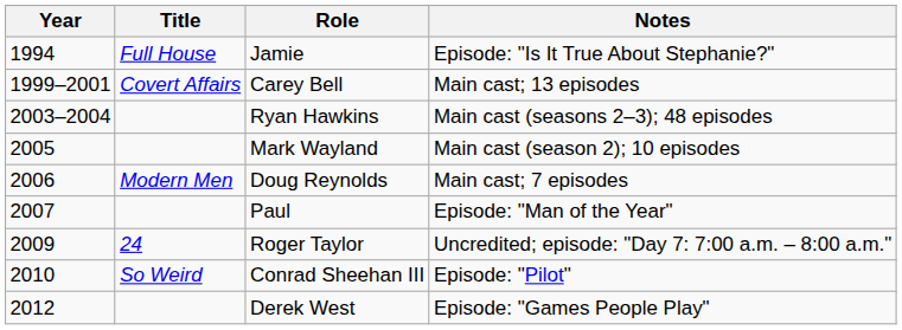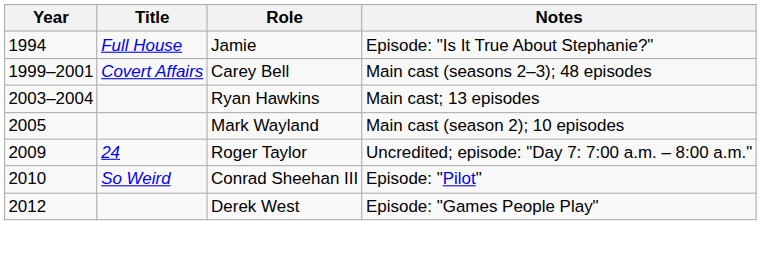 <table class="wikitable sortable">
 <tr>
 <th>Year</th>
 <th>Title</th>
 <th>Role</th>
 <th class="unsortable">Notes</th>
 </tr>
 <tr>
 <td>1994</td>
 <td><em><a href='#'>Full House</a></em></td>
 <td>Jamie</td>
 <td>Episode: "Is It True About Stephanie?"</td>
 </tr>
 <tr>
 <td>1999–2001</td>
 <td><em><a href='#'>Covert Affairs</a></em></td>
 <td>Carey Bell</td>
-<td>Main cast; 13 episodes</td>
+<td>Main cast (seasons 2–3); 48 episodes</td>
 </tr>
 <tr>
 <td>2003–2004</td>
 <td><em></em></td>
 <td>Ryan Hawkins</td>
-<td>Main cast (seasons 2–3); 48 episodes</td>
+<td>Main cast; 13 episodes</td>
 </tr>
 <tr>
 <td>2005</td>
 <td><em></em></td>
 <td>Mark Wayland</td>
 <td>Main cast (season 2); 10 episodes</td>
-</tr>
-<tr>
-<td>2006</td>
-<td><em><a href='#'>Modern Men</a></em></td>
-<td>Doug Reynolds</td>
-<td>Main cast; 7 episodes</td>
-</tr>
-<tr>
-<td>2007</td>
-<td><em></em></td>
-<td>Paul</td>
-<td>Episode: "Man of the Year"</td>
 </tr>
 <tr>
 <td>2009</td>
 <td><em><a href='#'>24</a></em></td>
 <td>Roger Taylor</td>
 <td>Uncredited; episode: "Day 7: 7:00 a.m. – 8:00 a.m."</td>
 </tr>
 <tr>
 <td>2010</td>
 <td><em><a href='#'>So Weird</a></em></td>
 <td>Conrad Sheehan III</td>
 <td>Episode: "<a href='#'>Pilot</a>"</td>
 </tr>
 <tr>
 <td>2012</td>
 <td><em></em></td>
 <td>Derek West</td>
 <td>Episode: "Games People Play"</td>
 </tr>
 </table>
